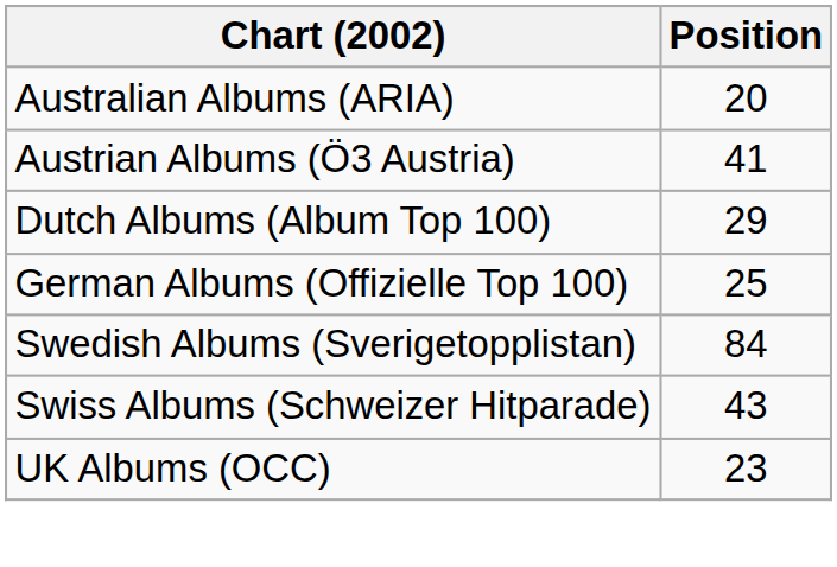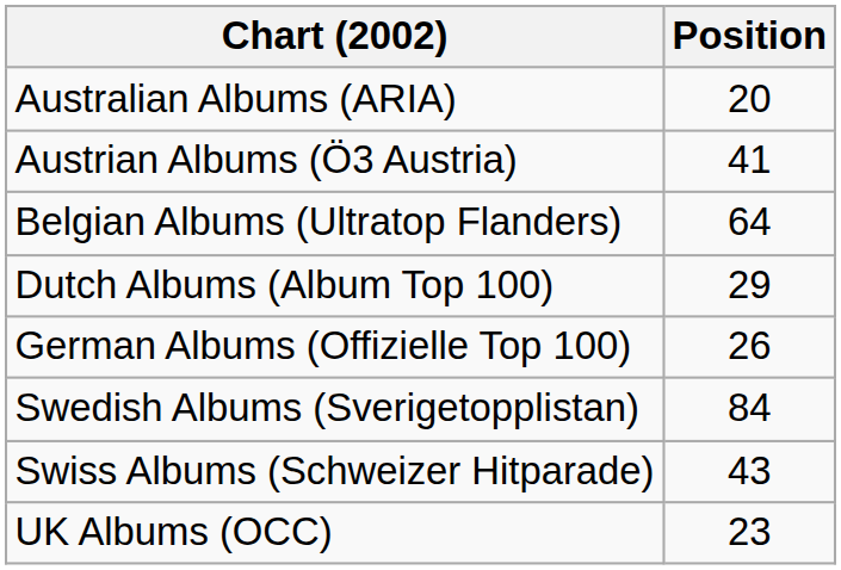 <table class="wikitable sortable">
 <tr>
 <th>Chart (2002)</th>
 <th>Position</th>
 </tr>
 <tr>
 <td>Australian Albums (ARIA)</td>
 <td style="text-align:center;">20</td>
 </tr>
 <tr>
 <td>Austrian Albums (Ö3 Austria)</td>
 <td style="text-align:center;">41</td>
 </tr>
 <tr>
+<td>Belgian Albums (Ultratop Flanders)</td>
+<td style="text-align:center;">64</td>
+</tr>
+<tr>
 <td>Dutch Albums (Album Top 100)</td>
 <td style="text-align:center;">29</td>
 </tr>
 <tr>
 <td>German Albums (Offizielle Top 100)</td>
-<td style="text-align:center;">25</td>
+<td style="text-align:center;">26</td>
 </tr>
 <tr>
 <td>Swedish Albums (Sverigetopplistan)</td>
 <td style="text-align:center;">84</td>
 </tr>
 <tr>
 <td>Swiss Albums (Schweizer Hitparade)</td>
 <td style="text-align:center;">43</td>
 </tr>
 <tr>
 <td>UK Albums (OCC)</td>
 <td style="text-align:center;">23</td>
 </tr>
 </table>
